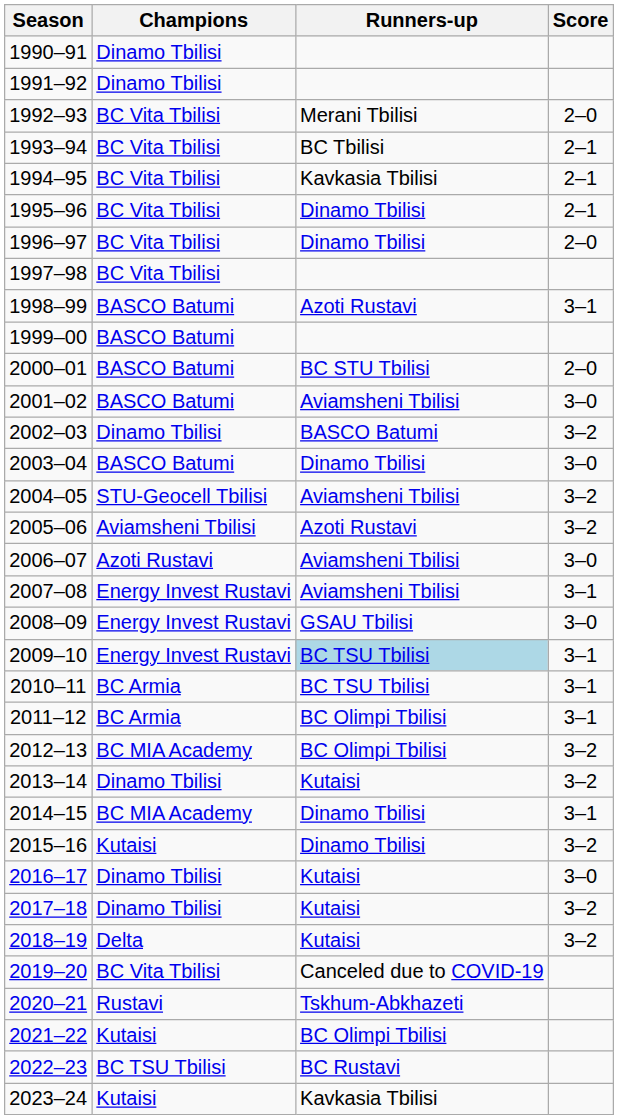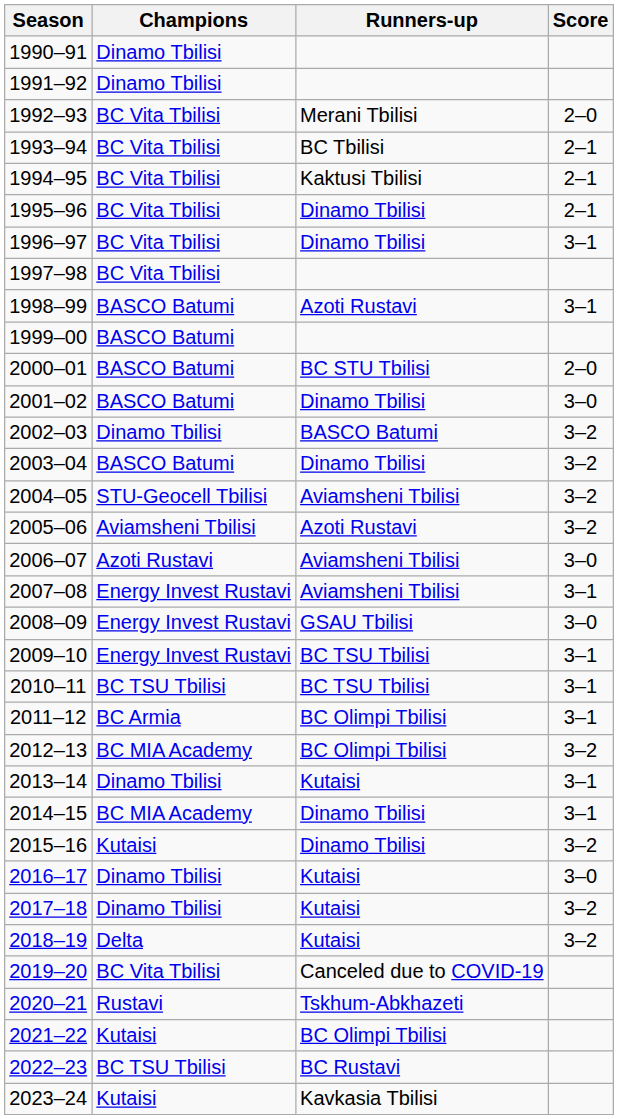 <table class="sortable wikitable plainrowheaders">
 <tr>
 <th>Season</th>
 <th>Champions</th>
 <th>Runners-up</th>
 <th>Score</th>
 </tr>
 <tr>
 <td align=center>1990–91</td>
 <td><a href='#'>Dinamo Tbilisi</a></td>
 <td></td>
 <td></td>
 </tr>
 <tr>
 <td align=center>1991–92</td>
 <td><a href='#'>Dinamo Tbilisi</a></td>
 <td></td>
 <td></td>
 </tr>
 <tr>
 <td align=center>1992–93</td>
 <td><a href='#'>BC Vita Tbilisi</a></td>
 <td>Merani Tbilisi</td>
 <td align=center>2–0</td>
 </tr>
 <tr>
 <td align=center>1993–94</td>
 <td><a href='#'>BC Vita Tbilisi</a></td>
 <td>BC Tbilisi</td>
 <td align=center>2–1</td>
 </tr>
 <tr>
 <td align=center>1994–95</td>
 <td><a href='#'>BC Vita Tbilisi</a></td>
-<td>Kavkasia Tbilisi</td>
+<td>Kaktusi Tbilisi</td>
 <td align=center>2–1</td>
 </tr>
 <tr>
 <td align=center>1995–96</td>
 <td><a href='#'>BC Vita Tbilisi</a></td>
 <td><a href='#'>Dinamo Tbilisi</a></td>
 <td align=center>2–1</td>
 </tr>
 <tr>
 <td align=center>1996–97</td>
 <td><a href='#'>BC Vita Tbilisi</a></td>
 <td><a href='#'>Dinamo Tbilisi</a></td>
-<td align=center>2–0</td>
+<td align=center>3–1</td>
 </tr>
 <tr>
 <td align=center>1997–98</td>
 <td><a href='#'>BC Vita Tbilisi</a></td>
 <td></td>
 <td align=center></td>
 </tr>
 <tr>
 <td align=center>1998–99</td>
 <td><a href='#'>BASCO Batumi</a></td>
 <td><a href='#'>Azoti Rustavi</a></td>
 <td align=center>3–1</td>
 </tr>
 <tr>
 <td align=center>1999–00</td>
 <td><a href='#'>BASCO Batumi</a></td>
 <td></td>
 <td align=center></td>
 </tr>
 <tr>
 <td align=center>2000–01</td>
 <td><a href='#'>BASCO Batumi</a></td>
 <td><a href='#'>BC STU Tbilisi</a></td>
 <td align=center>2–0</td>
 </tr>
 <tr>
 <td align=center>2001–02</td>
 <td><a href='#'>BASCO Batumi</a></td>
-<td><a href='#'>Aviamsheni Tbilisi</a></td>
+<td><a href='#'>Dinamo Tbilisi</a></td>
 <td align=center>3–0</td>
 </tr>
 <tr>
 <td align=center>2002–03</td>
 <td><a href='#'>Dinamo Tbilisi</a></td>
 <td><a href='#'>BASCO Batumi</a></td>
 <td align=center>3–2</td>
 </tr>
 <tr>
 <td align=center>2003–04</td>
 <td><a href='#'>BASCO Batumi</a></td>
 <td><a href='#'>Dinamo Tbilisi</a></td>
-<td align=center>3–0</td>
+<td align=center>3–2</td>
 </tr>
 <tr>
 <td align=center>2004–05</td>
 <td><a href='#'>STU-Geocell Tbilisi</a></td>
 <td><a href='#'>Aviamsheni Tbilisi</a></td>
 <td align=center>3–2</td>
 </tr>
 <tr>
 <td align=center>2005–06</td>
 <td><a href='#'>Aviamsheni Tbilisi</a></td>
 <td><a href='#'>Azoti Rustavi</a></td>
 <td align=center>3–2</td>
 </tr>
 <tr>
 <td align=center>2006–07</td>
 <td><a href='#'>Azoti Rustavi</a></td>
 <td><a href='#'>Aviamsheni Tbilisi</a></td>
 <td align=center>3–0</td>
 </tr>
 <tr>
 <td align=center>2007–08</td>
 <td><a href='#'>Energy Invest Rustavi</a></td>
 <td><a href='#'>Aviamsheni Tbilisi</a></td>
 <td align=center>3–1</td>
 </tr>
 <tr>
 <td align=center>2008–09</td>
 <td><a href='#'>Energy Invest Rustavi</a></td>
 <td><a href='#'>GSAU Tbilisi</a></td>
 <td align=center>3–0</td>
 </tr>
 <tr>
 <td align=center>2009–10</td>
 <td><a href='#'>Energy Invest Rustavi</a></td>
-<td style="background: lightblue;"><a href='#'>BC TSU Tbilisi</a></td>
+<td><a href='#'>BC TSU Tbilisi</a></td>
 <td align=center>3–1</td>
 </tr>
 <tr>
 <td align=center>2010–11</td>
-<td><a href='#'>BC Armia</a></td>
+<td><a href='#'>BC TSU Tbilisi</a></td>
 <td><a href='#'>BC TSU Tbilisi</a></td>
 <td align=center>3–1</td>
 </tr>
 <tr>
 <td align=center>2011–12</td>
 <td><a href='#'>BC Armia</a></td>
 <td><a href='#'>BC Olimpi Tbilisi</a></td>
 <td align=center>3–1</td>
 </tr>
 <tr>
 <td align=center>2012–13</td>
 <td><a href='#'>BC MIA Academy</a></td>
 <td><a href='#'>BC Olimpi Tbilisi</a></td>
 <td align=center>3–2</td>
 </tr>
 <tr>
 <td align=center>2013–14</td>
 <td><a href='#'>Dinamo Tbilisi</a></td>
 <td><a href='#'>Kutaisi</a></td>
-<td align=center>3–2</td>
+<td align=center>3–1</td>
 </tr>
 <tr>
 <td align=center>2014–15</td>
 <td><a href='#'>BC MIA Academy</a></td>
 <td><a href='#'>Dinamo Tbilisi</a></td>
 <td align=center>3–1</td>
 </tr>
 <tr>
 <td align=center>2015–16</td>
 <td><a href='#'>Kutaisi</a></td>
 <td><a href='#'>Dinamo Tbilisi</a></td>
 <td align=center>3–2</td>
 </tr>
 <tr>
 <td align=center><a href='#'>2016–17</a></td>
 <td><a href='#'>Dinamo Tbilisi</a></td>
 <td><a href='#'>Kutaisi</a></td>
 <td align=center>3–0</td>
 </tr>
 <tr>
 <td align=center><a href='#'>2017–18</a></td>
 <td><a href='#'>Dinamo Tbilisi</a></td>
 <td><a href='#'>Kutaisi</a></td>
 <td align=center>3–2</td>
 </tr>
 <tr>
 <td align=center><a href='#'>2018–19</a></td>
 <td><a href='#'>Delta</a></td>
 <td><a href='#'>Kutaisi</a></td>
 <td align=center>3–2</td>
 </tr>
 <tr>
 <td align=center><a href='#'>2019–20</a></td>
 <td><a href='#'>BC Vita Tbilisi</a></td>
 <td>Canceled due to <a href='#'>COVID-19</a></td>
 <td></td>
 </tr>
 <tr>
 <td align=center><a href='#'>2020–21</a></td>
 <td><a href='#'>Rustavi</a></td>
 <td><a href='#'>Tskhum-Abkhazeti</a></td>
 <td></td>
 </tr>
 <tr>
 <td align=center><a href='#'>2021–22</a></td>
 <td><a href='#'>Kutaisi</a></td>
 <td><a href='#'>BC Olimpi Tbilisi</a></td>
 <td></td>
 </tr>
 <tr>
 <td align=center><a href='#'>2022–23</a></td>
 <td><a href='#'>BC TSU Tbilisi</a></td>
 <td><a href='#'>BC Rustavi</a></td>
 <td></td>
 </tr>
 <tr>
 <td align=center>2023–24</td>
 <td><a href='#'>Kutaisi</a></td>
 <td>Kavkasia Tbilisi</td>
 <td></td>
 </tr>
 </table>
